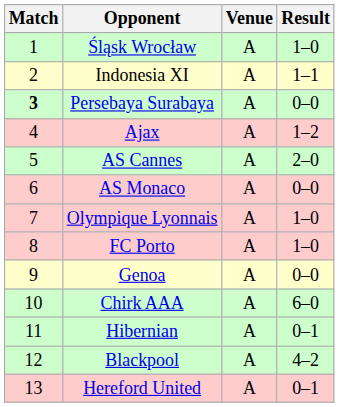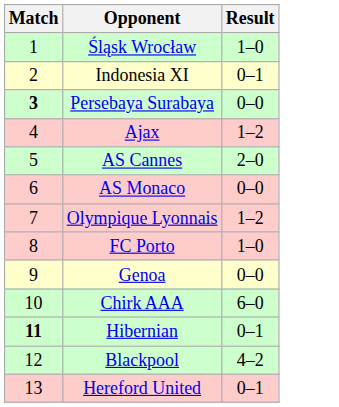 <table class="wikitable" style="font-size:100%; text-align:center">
 <tr>
 <th>Match</th>
 <th>Opponent</th>
-<th>Venue</th>
 <th>Result</th>
 </tr>
 <tr style="background: #CCFFCC;">
 <td align="center">1</td>
 <td><a href='#'>Śląsk Wrocław</a></td>
-<td>A</td>
 <td>1–0</td>
 </tr>
 <tr style="background: #FFFFCC;">
 <td align="center">2</td>
 <td>Indonesia XI</td>
-<td>A</td>
-<td>1–1</td>
+<td>0–1</td>
 </tr>
 <tr style="background: #CCFFCC;">
 <td align="center"><strong>3</strong></td>
 <td><a href='#'>Persebaya Surabaya</a></td>
-<td>A</td>
 <td>0–0</td>
 </tr>
 <tr style="background: #FFCCCC;">
 <td align="center">4</td>
 <td><a href='#'>Ajax</a></td>
-<td>A</td>
 <td>1–2</td>
 </tr>
 <tr style="background: #CCFFCC;">
 <td align="center">5</td>
 <td><a href='#'>AS Cannes</a></td>
-<td>A</td>
 <td>2–0</td>
 </tr>
 <tr style="background: #FFCCCC;">
 <td align="center">6</td>
 <td><a href='#'>AS Monaco</a></td>
-<td>A</td>
 <td>0–0</td>
 </tr>
 <tr style="background: #FFCCCC;">
 <td align="center">7</td>
 <td><a href='#'>Olympique Lyonnais</a></td>
-<td>A</td>
-<td>1–0</td>
+<td>1–2</td>
 </tr>
 <tr style="background: #FFCCCC;">
 <td align="center">8</td>
 <td><a href='#'>FC Porto</a></td>
-<td>A</td>
 <td>1–0</td>
 </tr>
 <tr style="background: #FFFFCC;">
 <td align="center">9</td>
 <td><a href='#'>Genoa</a></td>
-<td>A</td>
 <td>0–0</td>
 </tr>
 <tr style="background: #CCFFCC;">
 <td align="center">10</td>
 <td><a href='#'>Chirk AAA</a></td>
-<td>A</td>
 <td>6–0</td>
 </tr>
 <tr style="background: #CCFFCC;">
-<td align="center">11</td>
+<td align="center"><strong>11</strong></td>
 <td><a href='#'>Hibernian</a></td>
-<td>A</td>
 <td>0–1</td>
 </tr>
 <tr style="background: #CCFFCC;">
 <td align="center">12</td>
 <td><a href='#'>Blackpool</a></td>
-<td>A</td>
 <td>4–2</td>
 </tr>
 <tr style="background: #FFCCCC;">
 <td align="center">13</td>
 <td><a href='#'>Hereford United</a></td>
-<td>A</td>
 <td>0–1</td>
 </tr>
 </table>
